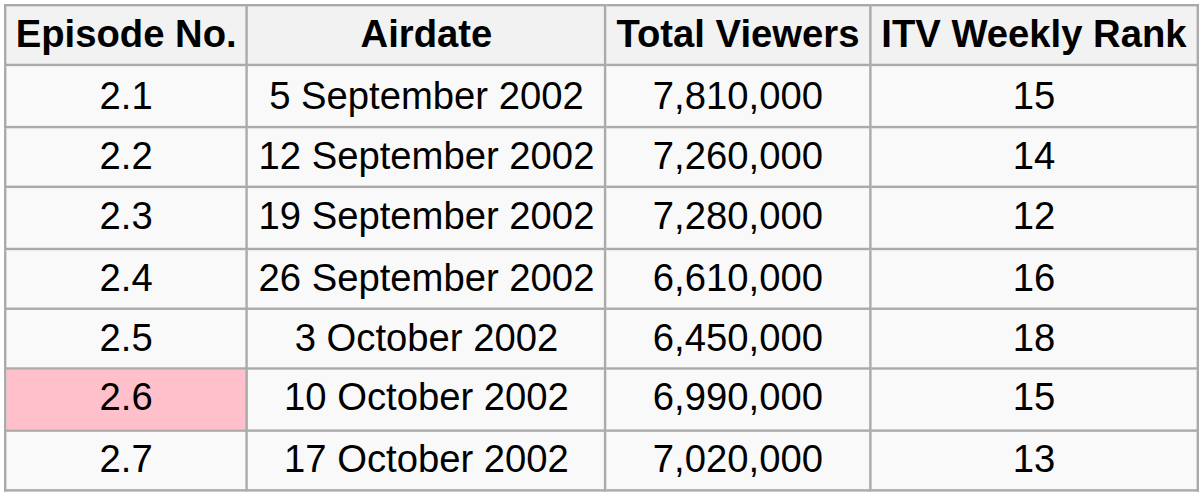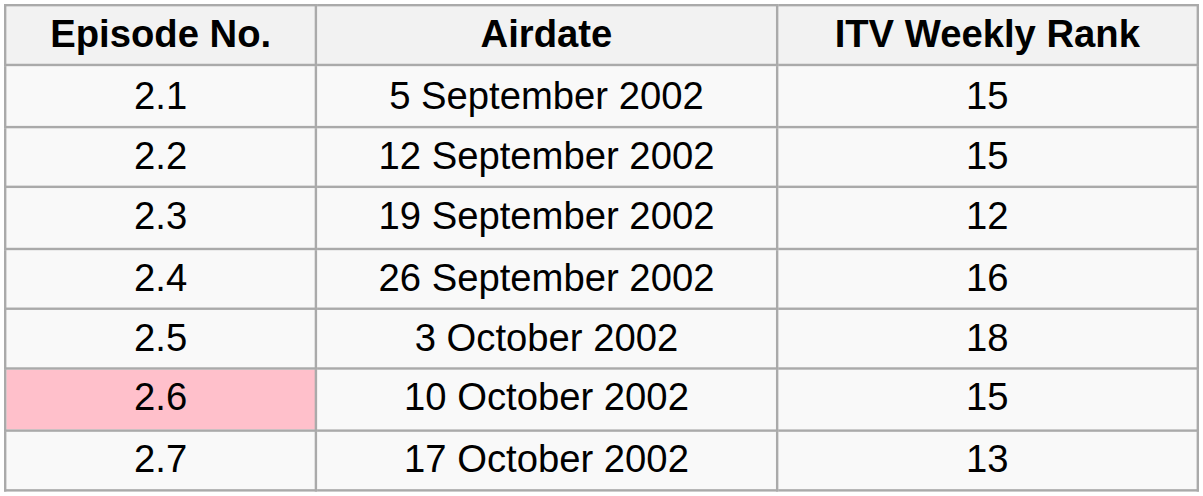 <table width="500" class="wikitable" style="text-align:center;">
 <tr>
 <th>Episode No.</th>
 <th>Airdate</th>
-<th>Total Viewers</th>
 <th>ITV Weekly Rank</th>
 </tr>
 <tr>
 <td>2.1</td>
 <td>5 September 2002</td>
-<td>7,810,000</td>
 <td>15</td>
 </tr>
 <tr>
 <td>2.2</td>
 <td>12 September 2002</td>
-<td>7,260,000</td>
-<td>14</td>
+<td>15</td>
 </tr>
 <tr>
 <td>2.3</td>
 <td>19 September 2002</td>
-<td>7,280,000</td>
 <td>12</td>
 </tr>
 <tr>
 <td>2.4</td>
 <td>26 September 2002</td>
-<td>6,610,000</td>
 <td>16</td>
 </tr>
 <tr>
 <td>2.5</td>
 <td>3 October 2002</td>
-<td>6,450,000</td>
 <td>18</td>
 </tr>
 <tr>
 <td style="background: pink;">2.6</td>
 <td>10 October 2002</td>
-<td>6,990,000</td>
 <td>15</td>
 </tr>
 <tr>
 <td>2.7</td>
 <td>17 October 2002</td>
-<td>7,020,000</td>
 <td>13</td>
 </tr>
 </table>
